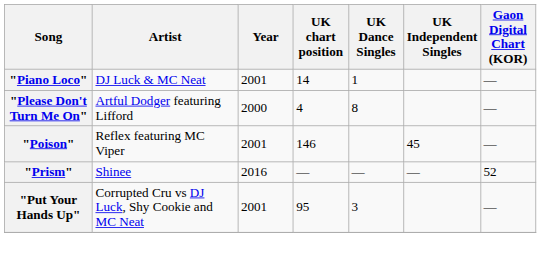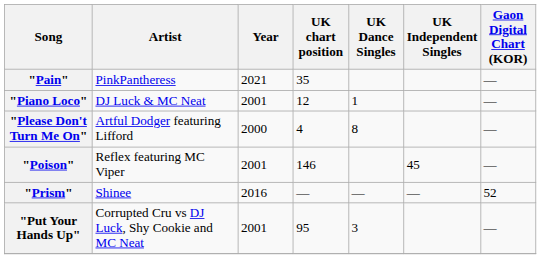 <table class="wikitable plainrowheaders">
 <tr>
 <th scope="col" style="width:100px;">Song</th>
 <th scope="col" style="width:170px;">Artist</th>
 <th scope="col" style="width:60px;">Year</th>
 <th scope="col" style="width:60px;">UK chart position</th>
 <th scope="col" style="width:60px;">UK Dance Singles</th>
 <th scope="col" style="width:60px;">UK Independent Singles</th>
 <th scope="col" style="width:60px;"><a href='#'>Gaon Digital Chart</a> (KOR)</th>
 </tr>
 <tr>
+<th scope="row">"<a href='#'>Pain</a>"</th>
+<td><a href='#'>PinkPantheress</a></td>
+<td>2021</td>
+<td>35</td>
+<td></td>
+<td></td>
+<td>—</td>
+</tr>
+<tr>
 <th scope="row">"<a href='#'>Piano Loco</a>"</th>
 <td><a href='#'>DJ Luck & MC Neat</a></td>
 <td>2001</td>
-<td>14</td>
+<td>12</td>
 <td>1</td>
 <td></td>
 <td>—</td>
 </tr>
 <tr>
 <th scope="row">"<a href='#'>Please Don't Turn Me On</a>"</th>
 <td><a href='#'>Artful Dodger</a> featuring Lifford</td>
 <td>2000</td>
 <td>4</td>
 <td>8</td>
 <td></td>
 <td>—</td>
 </tr>
 <tr>
 <th scope="row">"<a href='#'>Poison</a>"</th>
 <td>Reflex featuring MC Viper</td>
 <td>2001</td>
 <td>146</td>
 <td></td>
 <td>45</td>
 <td>—</td>
 </tr>
 <tr>
 <th scope="row">"<a href='#'>Prism</a>"</th>
 <td><a href='#'>Shinee</a></td>
 <td>2016</td>
 <td>—</td>
 <td>—</td>
 <td>—</td>
 <td>52</td>
 </tr>
 <tr>
 <th scope="row">"Put Your Hands Up"</th>
 <td>Corrupted Cru vs <a href='#'>DJ Luck</a>, Shy Cookie and <a href='#'>MC Neat</a></td>
 <td>2001</td>
 <td>95</td>
 <td>3</td>
 <td></td>
 <td>—</td>
 </tr>
 <tr>
 </tr>
 </table>
